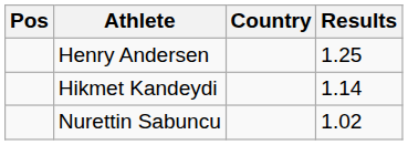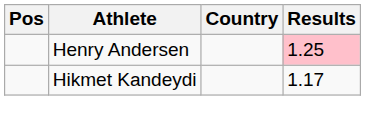 <table class="wikitable">
 <tr>
 <th>Pos</th>
 <th>Athlete</th>
 <th>Country</th>
 <th>Results</th>
 </tr>
 <tr>
 <td align="center"></td>
 <td>Henry Andersen</td>
 <td></td>
-<td>1.25</td>
+<td style="background: pink;">1.25</td>
 </tr>
 <tr>
 <td align="center"></td>
 <td>Hikmet Kandeydi</td>
 <td></td>
-<td>1.14</td>
-</tr>
-<tr>
-<td align="center"></td>
-<td>Nurettin Sabuncu</td>
-<td></td>
-<td>1.02</td>
+<td>1.17</td>
 </tr>
 </table>
